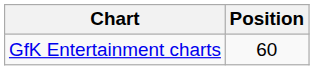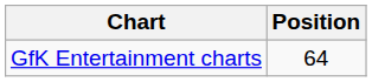 <table class="wikitable plainrowheaders sortable" style="text-align:center">
 <tr>
 <th>Chart</th>
 <th>Position</th>
 </tr>
 <tr>
 <td><a href='#'>GfK Entertainment charts</a></td>
-<td>60</td>
+<td>64</td>
 </tr>
 </table>
